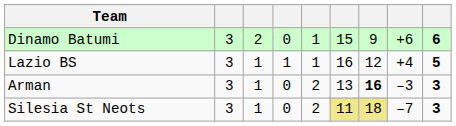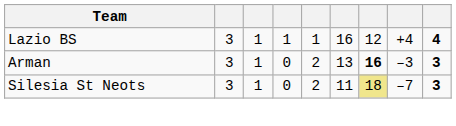 <table class="wikitable" style="text-align: center;">
 <tr>
 <th width="185">Team</th>
 <th width="20"></th>
 <th width="20"></th>
 <th width="20"></th>
 <th width="20"></th>
 <th width="20"></th>
 <th width="20"></th>
 <th width="25"></th>
 <th width="20"></th>
 </tr>
-<tr bgcolor=#ccffcc>
-<td align=left> Dinamo Batumi</td>
-<td>3</td>
-<td>2</td>
-<td>0</td>
-<td>1</td>
-<td>15</td>
-<td>9</td>
-<td>+6</td>
-<td><strong>6</strong></td>
-</tr>
 <tr>
 <td align=left> Lazio BS</td>
 <td>3</td>
 <td>1</td>
 <td>1</td>
 <td>1</td>
 <td>16</td>
 <td>12</td>
 <td>+4</td>
-<td><strong>5</strong></td>
+<td><strong>4</strong></td>
 </tr>
 <tr>
 <td align=left> Arman</td>
 <td>3</td>
 <td>1</td>
 <td>0</td>
 <td>2</td>
 <td>13</td>
 <td><strong>16</strong></td>
 <td>–3</td>
 <td><strong>3</strong></td>
 </tr>
 <tr>
 <td align=left> Silesia St Neots</td>
 <td>3</td>
 <td>1</td>
 <td>0</td>
 <td>2</td>
-<td style="background: khaki;">11</td>
+<td>11</td>
 <td style="background: khaki;">18</td>
 <td>–7</td>
 <td><strong>3</strong></td>
 </tr>
 </table>
